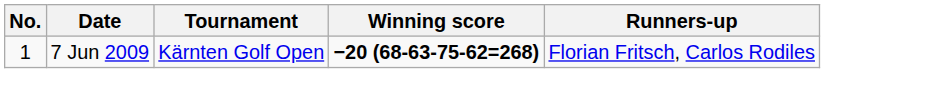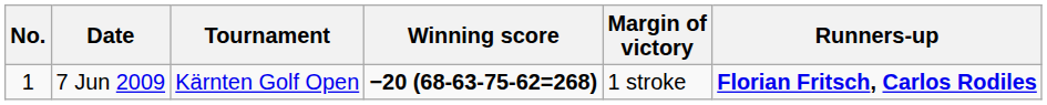 <table class="wikitable" style="font-size:95%;">
 <tr>
 <th>No.</th>
 <th>Date</th>
 <th>Tournament</th>
 <th>Winning score</th>
+<th>Margin of<br>victory</th>
 <th>Runners-up</th>
 </tr>
 <tr>
 <td align=center>1</td>
 <td align=right>7 Jun <a href='#'>2009</a></td>
 <td><a href='#'>Kärnten Golf Open</a></td>
 <td><strong>−20 (68-63-75-62=268)</strong></td>
-<td> <a href='#'>Florian Fritsch</a>,  <a href='#'>Carlos Rodiles</a></td>
+<td>1 stroke</td>
+<td><strong> <a href='#'>Florian Fritsch</a>,  <a href='#'>Carlos Rodiles</a></strong></td>
 </tr>
 </table>
